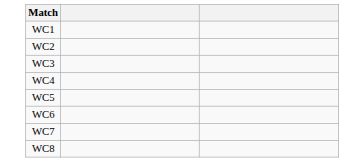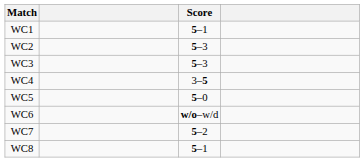 <table class="wikitable" style="font-size: 100%; margin: 1em auto 1em auto;">
 <tr>
 <th>Match</th>
 <th width=200></th>
+<th>Score</th>
 <th width=200></th>
 </tr>
 <tr>
 <td align="center">WC1</td>
 <td><strong></strong></td>
+<td align="center"><strong>5</strong>–1</td>
 <td></td>
 </tr>
 <tr>
 <td align="center">WC2</td>
 <td><strong></strong></td>
+<td align="center"><strong>5</strong>–3</td>
 <td></td>
 </tr>
 <tr>
 <td align="center">WC3</td>
 <td><strong></strong></td>
+<td align="center"><strong>5</strong>–3</td>
 <td></td>
 </tr>
 <tr>
 <td align="center">WC4</td>
 <td></td>
+<td align="center">3–<strong>5</strong></td>
 <td><strong></strong></td>
 </tr>
 <tr>
 <td align="center">WC5</td>
 <td><strong></strong></td>
+<td align="center"><strong>5</strong>–0</td>
 <td></td>
 </tr>
 <tr>
 <td align="center">WC6</td>
 <td><strong></strong></td>
+<td align="center"><strong>w/o</strong>–w/d</td>
 <td></td>
 </tr>
 <tr>
 <td align="center">WC7</td>
 <td><strong></strong></td>
+<td align="center"><strong>5</strong>–2</td>
 <td></td>
 </tr>
 <tr>
 <td align="center">WC8</td>
 <td><strong></strong></td>
+<td align="center"><strong>5</strong>–1</td>
 <td></td>
 </tr>
 </table>
